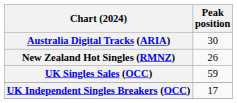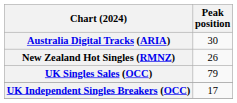 <table class="wikitable sortable plainrowheaders" style="text-align:center">
 <tr>
 <th scope="col">Chart (2024)</th>
 <th scope="col">Peak<br>position</th>
 </tr>
 <tr>
 <th scope="row"><a href='#'>Australia Digital Tracks</a> (<a href='#'>ARIA</a>)</th>
 <td>30</td>
 </tr>
 <tr>
 <th scope="row">New Zealand Hot Singles (<a href='#'>RMNZ</a>)</th>
 <td>26</td>
 </tr>
 <tr>
 <th scope="row"><a href='#'>UK Singles Sales</a> (<a href='#'>OCC</a>)</th>
-<td>59</td>
+<td>79</td>
 </tr>
 <tr>
 </tr>
 <tr>
 <th scope="row"><a href='#'>UK Independent Singles Breakers</a> (<a href='#'>OCC</a>)</th>
 <td>17</td>
 </tr>
 <tr>
 </tr>
 <tr>
 </tr>
 <tr>
 </tr>
 <tr>
 </tr>
 </table>
